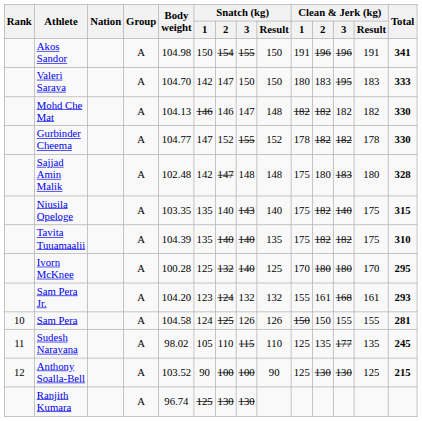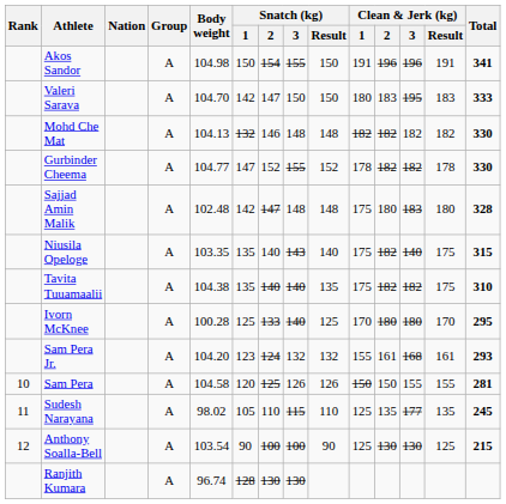 <table class="wikitable sortable" style="text-align:center;">
 <tr>
 <th rowspan=2>Rank</th>
 <th rowspan=2>Athlete</th>
 <th rowspan=2>Nation</th>
 <th rowspan=2>Group</th>
 <th rowspan=2>Body<br>weight</th>
 <th colspan=4>Snatch (kg)</th>
 <th colspan=4>Clean & Jerk (kg)</th>
 <th rowspan=2>Total</th>
 </tr>
 <tr>
 <th>1</th>
 <th>2</th>
 <th>3</th>
 <th>Result</th>
 <th>1</th>
 <th>2</th>
 <th>3</th>
 <th>Result</th>
 </tr>
 <tr>
 <td></td>
 <td align=left><a href='#'>Akos Sandor</a></td>
 <td align=left></td>
 <td>A</td>
 <td>104.98</td>
 <td>150</td>
 <td><s>154</s></td>
 <td><s>155</s></td>
 <td>150</td>
 <td>191</td>
 <td><s>196</s></td>
 <td><s>196</s></td>
 <td>191</td>
 <td><strong>341</strong></td>
 </tr>
 <tr>
 <td></td>
 <td align=left><a href='#'>Valeri Sarava</a></td>
 <td align=left></td>
 <td>A</td>
 <td>104.70</td>
 <td>142</td>
 <td>147</td>
 <td>150</td>
 <td>150</td>
 <td>180</td>
 <td>183</td>
 <td><s>195</s></td>
 <td>183</td>
 <td><strong>333</strong></td>
 </tr>
 <tr>
 <td></td>
 <td align=left><a href='#'>Mohd Che Mat</a></td>
 <td align=left></td>
 <td>A</td>
 <td>104.13</td>
-<td><s>146</s></td>
+<td><s>132</s></td>
 <td>146</td>
-<td>147</td>
+<td>148</td>
 <td>148</td>
 <td><s>182</s></td>
 <td><s>182</s></td>
 <td>182</td>
 <td>182</td>
 <td><strong>330</strong></td>
 </tr>
 <tr>
 <td></td>
 <td align=left><a href='#'>Gurbinder Cheema</a></td>
 <td align=left></td>
 <td>A</td>
 <td>104.77</td>
 <td>147</td>
 <td>152</td>
 <td><s>155</s></td>
 <td>152</td>
 <td>178</td>
 <td><s>182</s></td>
 <td><s>182</s></td>
 <td>178</td>
 <td><strong>330</strong></td>
 </tr>
 <tr>
 <td></td>
 <td align=left><a href='#'>Sajjad Amin Malik</a></td>
 <td align=left></td>
 <td>A</td>
 <td>102.48</td>
 <td>142</td>
 <td><s>147</s></td>
 <td>148</td>
 <td>148</td>
 <td>175</td>
 <td>180</td>
 <td><s>183</s></td>
 <td>180</td>
 <td><strong>328</strong></td>
 </tr>
 <tr>
 <td></td>
 <td align=left><a href='#'>Niusila Opeloge</a></td>
 <td align=left></td>
 <td>A</td>
 <td>103.35</td>
 <td>135</td>
 <td>140</td>
 <td><s>143</s></td>
 <td>140</td>
 <td>175</td>
 <td><s>182</s></td>
 <td><s>140</s></td>
 <td>175</td>
 <td><strong>315</strong></td>
 </tr>
 <tr>
 <td></td>
 <td align=left><a href='#'>Tavita Tuuamaalii</a></td>
 <td align=left></td>
 <td>A</td>
-<td>104.39</td>
+<td>104.38</td>
 <td>135</td>
 <td><s>140</s></td>
 <td><s>140</s></td>
 <td>135</td>
 <td>175</td>
 <td><s>182</s></td>
 <td><s>182</s></td>
 <td>175</td>
 <td><strong>310</strong></td>
 </tr>
 <tr>
 <td></td>
 <td align=left><a href='#'>Ivorn McKnee</a></td>
 <td align=left></td>
 <td>A</td>
 <td>100.28</td>
 <td>125</td>
-<td><s>132</s></td>
+<td><s>133</s></td>
 <td><s>140</s></td>
 <td>125</td>
 <td>170</td>
 <td><s>180</s></td>
 <td><s>180</s></td>
 <td>170</td>
 <td><strong>295</strong></td>
 </tr>
 <tr>
 <td></td>
 <td align=left><a href='#'>Sam Pera Jr.</a></td>
 <td align=left></td>
 <td>A</td>
 <td>104.20</td>
 <td>123</td>
 <td><s>124</s></td>
 <td>132</td>
 <td>132</td>
 <td>155</td>
 <td>161</td>
 <td><s>168</s></td>
 <td>161</td>
 <td><strong>293</strong></td>
 </tr>
 <tr>
 <td>10</td>
 <td align=left><a href='#'>Sam Pera</a></td>
 <td align=left></td>
 <td>A</td>
 <td>104.58</td>
-<td>124</td>
+<td>120</td>
 <td><s>125</s></td>
 <td>126</td>
 <td>126</td>
 <td><s>150</s></td>
 <td>150</td>
 <td>155</td>
 <td>155</td>
 <td><strong>281</strong></td>
 </tr>
 <tr>
 <td>11</td>
 <td align=left><a href='#'>Sudesh Narayana</a></td>
 <td align=left></td>
 <td>A</td>
 <td>98.02</td>
 <td>105</td>
 <td>110</td>
 <td><s>115</s></td>
 <td>110</td>
 <td>125</td>
 <td>135</td>
 <td><s>177</s></td>
 <td>135</td>
 <td><strong>245</strong></td>
 </tr>
 <tr>
 <td>12</td>
 <td align=left><a href='#'>Anthony Soalla-Bell</a></td>
 <td align=left></td>
 <td>A</td>
-<td>103.52</td>
+<td>103.54</td>
 <td>90</td>
 <td><s>100</s></td>
 <td><s>100</s></td>
 <td>90</td>
 <td>125</td>
 <td><s>130</s></td>
 <td><s>130</s></td>
 <td>125</td>
 <td><strong>215</strong></td>
 </tr>
 <tr>
 <td></td>
 <td align=left><a href='#'>Ranjith Kumara</a></td>
 <td align=left></td>
 <td>A</td>
 <td>96.74</td>
-<td><s>125</s></td>
+<td><s>128</s></td>
 <td><s>130</s></td>
 <td><s>130</s></td>
 <td></td>
 <td></td>
 <td></td>
 <td></td>
 <td></td>
 <td></td>
 </tr>
 </table>
